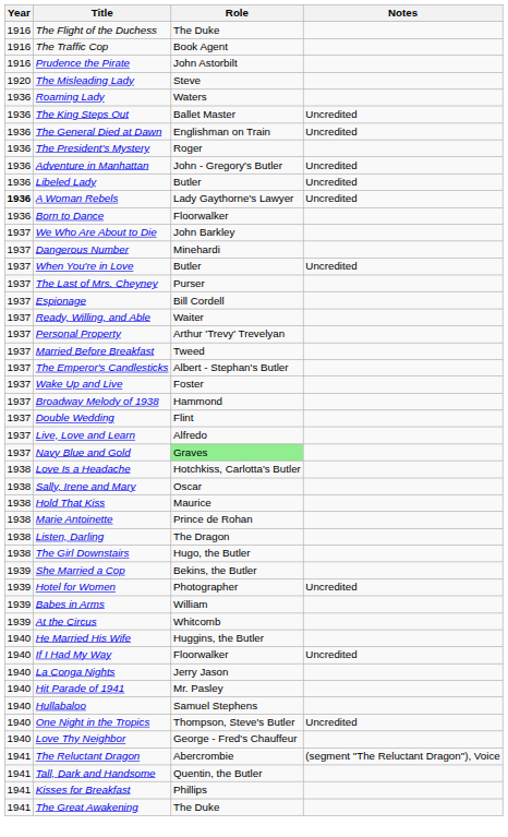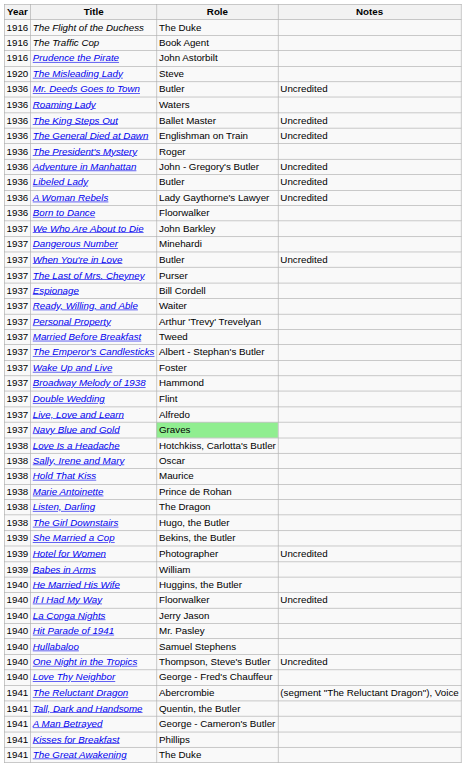 <table class="wikitable">
 <tr>
 <th>Year</th>
 <th>Title</th>
 <th>Role</th>
 <th>Notes</th>
 </tr>
 <tr>
 <td>1916</td>
 <td><em>The Flight of the Duchess</em></td>
 <td>The Duke</td>
 <td></td>
 </tr>
 <tr>
 <td>1916</td>
 <td><em>The Traffic Cop</em></td>
 <td>Book Agent</td>
 <td></td>
 </tr>
 <tr>
 <td>1916</td>
 <td><em><a href='#'>Prudence the Pirate</a></em></td>
 <td>John Astorbilt</td>
 <td></td>
 </tr>
 <tr>
 <td>1920</td>
 <td><em><a href='#'>The Misleading Lady</a></em></td>
 <td>Steve</td>
 <td></td>
+</tr>
+<tr>
+<td>1936</td>
+<td><em><a href='#'>Mr. Deeds Goes to Town</a></em></td>
+<td>Butler</td>
+<td>Uncredited</td>
 </tr>
 <tr>
 <td>1936</td>
 <td><em><a href='#'>Roaming Lady</a></em></td>
 <td>Waters</td>
 <td></td>
 </tr>
 <tr>
 <td>1936</td>
 <td><em><a href='#'>The King Steps Out</a></em></td>
 <td>Ballet Master</td>
 <td>Uncredited</td>
 </tr>
 <tr>
 <td>1936</td>
 <td><em><a href='#'>The General Died at Dawn</a></em></td>
 <td>Englishman on Train</td>
 <td>Uncredited</td>
 </tr>
 <tr>
 <td>1936</td>
 <td><em><a href='#'>The President's Mystery</a></em></td>
 <td>Roger</td>
 <td></td>
 </tr>
 <tr>
 <td>1936</td>
 <td><em><a href='#'>Adventure in Manhattan</a></em></td>
 <td>John - Gregory's Butler</td>
 <td>Uncredited</td>
 </tr>
 <tr>
 <td>1936</td>
 <td><em><a href='#'>Libeled Lady</a></em></td>
 <td>Butler</td>
 <td>Uncredited</td>
 </tr>
 <tr>
-<td><strong>1936</strong></td>
+<td>1936</td>
 <td><em><a href='#'>A Woman Rebels</a></em></td>
 <td>Lady Gaythorne's Lawyer</td>
 <td>Uncredited</td>
 </tr>
 <tr>
 <td>1936</td>
 <td><em><a href='#'>Born to Dance</a></em></td>
 <td>Floorwalker</td>
 <td></td>
 </tr>
 <tr>
 <td>1937</td>
 <td><em><a href='#'>We Who Are About to Die</a></em></td>
 <td>John Barkley</td>
 <td></td>
 </tr>
 <tr>
 <td>1937</td>
 <td><em><a href='#'>Dangerous Number</a></em></td>
 <td>Minehardi</td>
 <td></td>
 </tr>
 <tr>
 <td>1937</td>
 <td><em><a href='#'>When You're in Love</a></em></td>
 <td>Butler</td>
 <td>Uncredited</td>
 </tr>
 <tr>
 <td>1937</td>
 <td><em><a href='#'>The Last of Mrs. Cheyney</a></em></td>
 <td>Purser</td>
 <td></td>
 </tr>
 <tr>
 <td>1937</td>
 <td><em><a href='#'>Espionage</a></em></td>
 <td>Bill Cordell</td>
 <td></td>
 </tr>
 <tr>
 <td>1937</td>
 <td><em><a href='#'>Ready, Willing, and Able</a></em></td>
 <td>Waiter</td>
 <td></td>
 </tr>
 <tr>
 <td>1937</td>
 <td><em><a href='#'>Personal Property</a></em></td>
 <td>Arthur 'Trevy' Trevelyan</td>
 <td></td>
 </tr>
 <tr>
 <td>1937</td>
 <td><em><a href='#'>Married Before Breakfast</a></em></td>
 <td>Tweed</td>
 <td></td>
 </tr>
 <tr>
 <td>1937</td>
 <td><em><a href='#'>The Emperor's Candlesticks</a></em></td>
 <td>Albert - Stephan's Butler</td>
 <td></td>
 </tr>
 <tr>
 <td>1937</td>
 <td><em><a href='#'>Wake Up and Live</a></em></td>
 <td>Foster</td>
 <td></td>
 </tr>
 <tr>
 <td>1937</td>
 <td><em><a href='#'>Broadway Melody of 1938</a></em></td>
 <td>Hammond</td>
 <td></td>
 </tr>
 <tr>
 <td>1937</td>
 <td><em><a href='#'>Double Wedding</a></em></td>
 <td>Flint</td>
 <td></td>
 </tr>
 <tr>
 <td>1937</td>
 <td><em><a href='#'>Live, Love and Learn</a></em></td>
 <td>Alfredo</td>
 <td></td>
 </tr>
 <tr>
 <td>1937</td>
 <td><em><a href='#'>Navy Blue and Gold</a></em></td>
 <td style="background: lightgreen;">Graves</td>
 <td></td>
 </tr>
 <tr>
 <td>1938</td>
 <td><em><a href='#'>Love Is a Headache</a></em></td>
 <td>Hotchkiss, Carlotta's Butler</td>
 <td></td>
 </tr>
 <tr>
 <td>1938</td>
 <td><em><a href='#'>Sally, Irene and Mary</a></em></td>
 <td>Oscar</td>
 <td></td>
 </tr>
 <tr>
 <td>1938</td>
 <td><em><a href='#'>Hold That Kiss</a></em></td>
 <td>Maurice</td>
 <td></td>
 </tr>
 <tr>
 <td>1938</td>
 <td><em><a href='#'>Marie Antoinette</a></em></td>
 <td>Prince de Rohan</td>
 <td></td>
 </tr>
 <tr>
 <td>1938</td>
 <td><em><a href='#'>Listen, Darling</a></em></td>
 <td>The Dragon</td>
 <td></td>
 </tr>
 <tr>
 <td>1938</td>
 <td><em><a href='#'>The Girl Downstairs</a></em></td>
 <td>Hugo, the Butler</td>
 <td></td>
 </tr>
 <tr>
 <td>1939</td>
 <td><em><a href='#'>She Married a Cop</a></em></td>
 <td>Bekins, the Butler</td>
 <td></td>
 </tr>
 <tr>
 <td>1939</td>
 <td><em><a href='#'>Hotel for Women</a></em></td>
 <td>Photographer</td>
 <td>Uncredited</td>
 </tr>
 <tr>
 <td>1939</td>
 <td><em><a href='#'>Babes in Arms</a></em></td>
 <td>William</td>
 <td></td>
 </tr>
 <tr>
-<td>1939</td>
-<td><em><a href='#'>At the Circus</a></em></td>
-<td>Whitcomb</td>
-<td></td>
-</tr>
-<tr>
 <td>1940</td>
 <td><em><a href='#'>He Married His Wife</a></em></td>
 <td>Huggins, the Butler</td>
 <td></td>
 </tr>
 <tr>
 <td>1940</td>
 <td><em><a href='#'>If I Had My Way</a></em></td>
 <td>Floorwalker</td>
 <td>Uncredited</td>
 </tr>
 <tr>
 <td>1940</td>
 <td><em><a href='#'>La Conga Nights</a></em></td>
 <td>Jerry Jason</td>
 <td></td>
 </tr>
 <tr>
 <td>1940</td>
 <td><em><a href='#'>Hit Parade of 1941</a></em></td>
 <td>Mr. Pasley</td>
 <td></td>
 </tr>
 <tr>
 <td>1940</td>
 <td><em><a href='#'>Hullabaloo</a></em></td>
 <td>Samuel Stephens</td>
 <td></td>
 </tr>
 <tr>
 <td>1940</td>
 <td><em><a href='#'>One Night in the Tropics</a></em></td>
 <td>Thompson, Steve's Butler</td>
 <td>Uncredited</td>
 </tr>
 <tr>
 <td>1940</td>
 <td><em><a href='#'>Love Thy Neighbor</a></em></td>
 <td>George - Fred's Chauffeur</td>
 <td></td>
 </tr>
 <tr>
 <td>1941</td>
 <td><em><a href='#'>The Reluctant Dragon</a></em></td>
 <td>Abercrombie</td>
 <td>(segment "The Reluctant Dragon"), Voice</td>
 </tr>
 <tr>
 <td>1941</td>
 <td><em><a href='#'>Tall, Dark and Handsome</a></em></td>
 <td>Quentin, the Butler</td>
 <td></td>
 </tr>
 <tr>
 <td>1941</td>
+<td><em><a href='#'>A Man Betrayed</a></em></td>
+<td>George - Cameron's Butler</td>
+<td></td>
+</tr>
+<tr>
+<td>1941</td>
 <td><em><a href='#'>Kisses for Breakfast</a></em></td>
 <td>Phillips</td>
 <td></td>
 </tr>
 <tr>
 <td>1941</td>
 <td><em><a href='#'>The Great Awakening</a></em></td>
 <td>The Duke</td>
 <td></td>
 </tr>
 </table>
